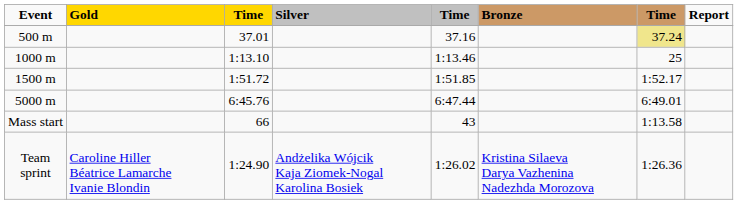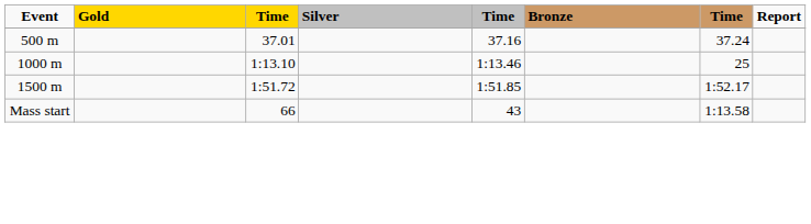 <table class="wikitable">
 <tr>
 <td width="80" align="center"><strong>Event</strong></td>
 <td width="240" bgcolor="gold"><strong>Gold</strong></td>
 <td width="50" bgcolor="gold" align="center"><strong>Time</strong></td>
 <td width="240" bgcolor="silver"><strong>Silver</strong></td>
 <td width="50" bgcolor="silver" align="center"><strong>Time</strong></td>
 <td width="240" bgcolor="#CC9966"><strong>Bronze</strong></td>
 <td width="50" bgcolor="#CC9966" align="center"><strong>Time</strong></td>
 <td width="50" align="center"><strong>Report</strong></td>
 </tr>
 <tr bgcolor="#cccccc">
 </tr>
 <tr>
 <td align="center">500 m</td>
 <td></td>
 <td align="right">37.01</td>
 <td></td>
 <td align="right">37.16</td>
 <td></td>
-<td align="right" style="background: khaki;">37.24</td>
+<td align="right">37.24</td>
 <td align="center"></td>
 </tr>
 <tr>
 <td align="center">1000 m</td>
 <td></td>
 <td align="right">1:13.10</td>
 <td></td>
 <td align="right">1:13.46</td>
 <td></td>
 <td align="right">25</td>
 <td align="center"></td>
 </tr>
 <tr>
 <td align="center">1500 m</td>
 <td></td>
 <td align="right">1:51.72</td>
 <td></td>
 <td align="right">1:51.85</td>
 <td></td>
 <td align="right">1:52.17</td>
 <td align="center"></td>
 </tr>
 <tr>
-<td align="center">5000 m</td>
-<td></td>
-<td align="right">6:45.76</td>
-<td></td>
-<td align="right">6:47.44</td>
-<td></td>
-<td align="right">6:49.01</td>
-<td align="center"></td>
-</tr>
-<tr>
 <td align="center">Mass start</td>
 <td></td>
 <td align="right">66</td>
 <td></td>
 <td align="right">43</td>
 <td></td>
 <td align="right">1:13.58</td>
 <td align="center"></td>
 </tr>
-<tr>
-<td align="center">Team sprint</td>
-<td><br><a href='#'>Caroline Hiller</a><br><a href='#'>Béatrice Lamarche</a><br><a href='#'>Ivanie Blondin</a></td>
-<td align="right">1:24.90</td>
-<td><br><a href='#'>Andżelika Wójcik</a><br><a href='#'>Kaja Ziomek-Nogal</a><br><a href='#'>Karolina Bosiek</a></td>
-<td align="right">1:26.02</td>
-<td><br><a href='#'>Kristina Silaeva</a><br><a href='#'>Darya Vazhenina</a><br><a href='#'>Nadezhda Morozova</a></td>
-<td align="right">1:26.36</td>
-<td align="center"></td>
-</tr>
 </table>
